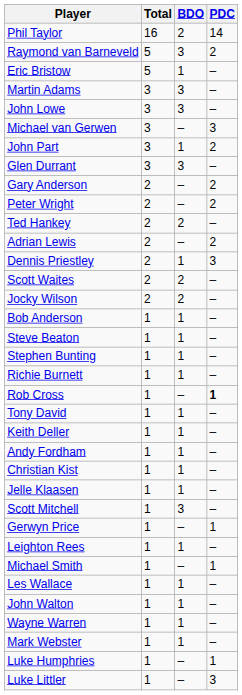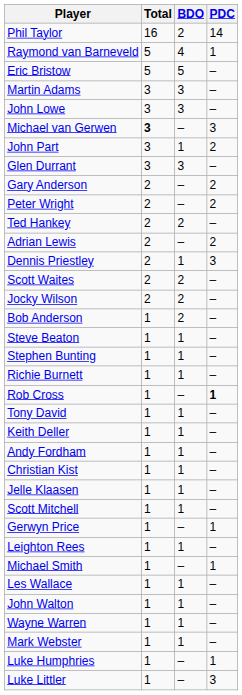 <table class="wikitable sortable">
 <tr>
 <th>Player</th>
 <th>Total</th>
 <th data-sort-type="number"><a href='#'>BDO</a></th>
 <th data-sort-type="number"><a href='#'>PDC</a></th>
 </tr>
 <tr>
 <td> <a href='#'>Phil Taylor</a></td>
 <td>16</td>
 <td>2</td>
 <td>14</td>
 </tr>
 <tr>
 <td> <a href='#'>Raymond van Barneveld</a></td>
 <td>5</td>
-<td>3</td>
-<td>2</td>
+<td>4</td>
+<td>1</td>
 </tr>
 <tr>
 <td> <a href='#'>Eric Bristow</a></td>
 <td>5</td>
-<td>1</td>
+<td>5</td>
 <td>–</td>
 </tr>
 <tr>
 <td> <a href='#'>Martin Adams</a></td>
 <td>3</td>
 <td>3</td>
 <td>–</td>
 </tr>
 <tr>
 <td> <a href='#'>John Lowe</a></td>
 <td>3</td>
 <td>3</td>
 <td>–</td>
 </tr>
 <tr>
 <td> <a href='#'>Michael van Gerwen</a></td>
-<td>3</td>
+<td><strong>3</strong></td>
 <td>–</td>
 <td>3</td>
 </tr>
 <tr>
 <td> <a href='#'>John Part</a></td>
 <td>3</td>
 <td>1</td>
 <td>2</td>
 </tr>
 <tr>
 <td> <a href='#'>Glen Durrant</a></td>
 <td>3</td>
 <td>3</td>
 <td>–</td>
 </tr>
 <tr>
 <td> <a href='#'>Gary Anderson</a></td>
 <td>2</td>
 <td>–</td>
 <td>2</td>
 </tr>
 <tr>
 <td> <a href='#'>Peter Wright</a></td>
 <td>2</td>
 <td>–</td>
 <td>2</td>
 </tr>
 <tr>
 <td> <a href='#'>Ted Hankey</a></td>
 <td>2</td>
 <td>2</td>
 <td>–</td>
 </tr>
 <tr>
 <td> <a href='#'>Adrian Lewis</a></td>
 <td>2</td>
 <td>–</td>
 <td>2</td>
 </tr>
 <tr>
 <td> <a href='#'>Dennis Priestley</a></td>
 <td>2</td>
 <td>1</td>
 <td>3</td>
 </tr>
 <tr>
 <td> <a href='#'>Scott Waites</a></td>
 <td>2</td>
 <td>2</td>
 <td>–</td>
 </tr>
 <tr>
 <td> <a href='#'>Jocky Wilson</a></td>
 <td>2</td>
 <td>2</td>
 <td>–</td>
 </tr>
 <tr>
 <td> <a href='#'>Bob Anderson</a></td>
 <td>1</td>
-<td>1</td>
+<td>2</td>
 <td>–</td>
 </tr>
 <tr>
 <td> <a href='#'>Steve Beaton</a></td>
 <td>1</td>
 <td>1</td>
 <td>–</td>
 </tr>
 <tr>
 <td> <a href='#'>Stephen Bunting</a></td>
 <td>1</td>
 <td>1</td>
 <td>–</td>
 </tr>
 <tr>
 <td> <a href='#'>Richie Burnett</a></td>
 <td>1</td>
 <td>1</td>
 <td>–</td>
 </tr>
 <tr>
 <td> <a href='#'>Rob Cross</a></td>
 <td>1</td>
 <td>–</td>
 <td><strong>1</strong></td>
 </tr>
 <tr>
 <td> <a href='#'>Tony David</a></td>
 <td>1</td>
 <td>1</td>
 <td>–</td>
 </tr>
 <tr>
 <td> <a href='#'>Keith Deller</a></td>
 <td>1</td>
 <td>1</td>
 <td>–</td>
 </tr>
 <tr>
 <td> <a href='#'>Andy Fordham</a></td>
 <td>1</td>
 <td>1</td>
 <td>–</td>
 </tr>
 <tr>
 <td> <a href='#'>Christian Kist</a></td>
 <td>1</td>
 <td>1</td>
 <td>–</td>
 </tr>
 <tr>
 <td> <a href='#'>Jelle Klaasen</a></td>
 <td>1</td>
 <td>1</td>
 <td>–</td>
 </tr>
 <tr>
 <td> <a href='#'>Scott Mitchell</a></td>
 <td>1</td>
-<td>3</td>
+<td>1</td>
 <td>–</td>
 </tr>
 <tr>
 <td> <a href='#'>Gerwyn Price</a></td>
 <td>1</td>
 <td>–</td>
 <td>1</td>
 </tr>
 <tr>
 <td> <a href='#'>Leighton Rees</a></td>
 <td>1</td>
 <td>1</td>
 <td>–</td>
 </tr>
 <tr>
 <td> <a href='#'>Michael Smith</a></td>
 <td>1</td>
 <td>–</td>
 <td>1</td>
 </tr>
 <tr>
 <td> <a href='#'>Les Wallace</a></td>
 <td>1</td>
 <td>1</td>
 <td>–</td>
 </tr>
 <tr>
 <td> <a href='#'>John Walton</a></td>
 <td>1</td>
 <td>1</td>
 <td>–</td>
 </tr>
 <tr>
 <td> <a href='#'>Wayne Warren</a></td>
 <td>1</td>
 <td>1</td>
 <td>–</td>
 </tr>
 <tr>
 <td> <a href='#'>Mark Webster</a></td>
 <td>1</td>
 <td>1</td>
 <td>–</td>
 </tr>
 <tr>
 <td> <a href='#'>Luke Humphries</a></td>
 <td>1</td>
 <td>–</td>
 <td>1</td>
 </tr>
 <tr>
 <td> <a href='#'>Luke Littler</a></td>
 <td>1</td>
 <td>–</td>
 <td>3</td>
 </tr>
 </table>
